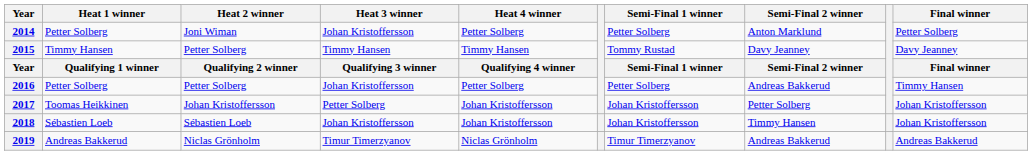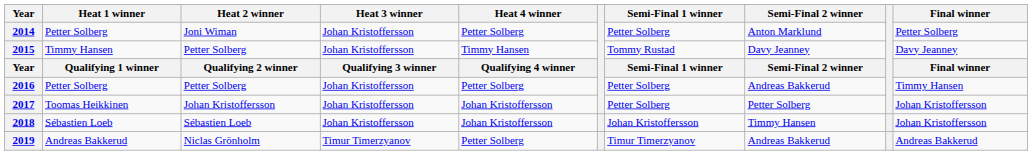 <table class="wikitable" width=100% style="font-size: 85%;">
 <tr>
 <th>Year</th>
 <th>Heat 1 winner</th>
 <th>Heat 2 winner</th>
 <th>Heat 3 winner</th>
 <th>Heat 4 winner</th>
 <th rowspan=6></th>
 <th>Semi-Final 1 winner</th>
 <th>Semi-Final 2 winner</th>
 <th rowspan=6></th>
 <th>Final winner</th>
 </tr>
 <tr>
 <th><a href='#'>2014</a></th>
 <td> <a href='#'>Petter Solberg</a></td>
 <td> <a href='#'>Joni Wiman</a></td>
 <td> <a href='#'>Johan Kristoffersson</a></td>
 <td> <a href='#'>Petter Solberg</a></td>
 <td> <a href='#'>Petter Solberg</a></td>
 <td> <a href='#'>Anton Marklund</a></td>
 <td> <a href='#'>Petter Solberg</a></td>
 </tr>
 <tr>
 <th><a href='#'>2015</a></th>
 <td> <a href='#'>Timmy Hansen</a></td>
 <td> <a href='#'>Petter Solberg</a></td>
-<td> <a href='#'>Timmy Hansen</a></td>
+<td> <a href='#'>Johan Kristoffersson</a></td>
 <td> <a href='#'>Timmy Hansen</a></td>
 <td> <a href='#'>Tommy Rustad</a></td>
 <td> <a href='#'>Davy Jeanney</a></td>
 <td> <a href='#'>Davy Jeanney</a></td>
 </tr>
 <tr>
 <th>Year</th>
 <th>Qualifying 1 winner</th>
 <th>Qualifying 2 winner</th>
 <th>Qualifying 3 winner</th>
 <th>Qualifying 4 winner</th>
 <th>Semi-Final 1 winner</th>
 <th>Semi-Final 2 winner</th>
 <th>Final winner</th>
 </tr>
 <tr>
 <th><a href='#'>2016</a></th>
 <td> <a href='#'>Petter Solberg</a></td>
 <td> <a href='#'>Petter Solberg</a></td>
 <td> <a href='#'>Johan Kristoffersson</a></td>
 <td> <a href='#'>Petter Solberg</a></td>
 <td> <a href='#'>Petter Solberg</a></td>
 <td> <a href='#'>Andreas Bakkerud</a></td>
 <td> <a href='#'>Timmy Hansen</a></td>
 </tr>
 <tr>
 <th><a href='#'>2017</a></th>
 <td> <a href='#'>Toomas Heikkinen</a></td>
 <td> <a href='#'>Johan Kristoffersson</a></td>
-<td> <a href='#'>Petter Solberg</a></td>
 <td> <a href='#'>Johan Kristoffersson</a></td>
 <td> <a href='#'>Johan Kristoffersson</a></td>
+<td> <a href='#'>Petter Solberg</a></td>
 <td> <a href='#'>Petter Solberg</a></td>
 <td> <a href='#'>Johan Kristoffersson</a></td>
 </tr>
 <tr>
 <th><a href='#'>2018</a></th>
 <td> <a href='#'>Sébastien Loeb</a></td>
 <td> <a href='#'>Sébastien Loeb</a></td>
 <td> <a href='#'>Johan Kristoffersson</a></td>
 <td> <a href='#'>Johan Kristoffersson</a></td>
 <th></th>
 <td> <a href='#'>Johan Kristoffersson</a></td>
 <td> <a href='#'>Timmy Hansen</a></td>
 <th></th>
 <td> <a href='#'>Johan Kristoffersson</a></td>
 </tr>
 <tr>
 <th><a href='#'>2019</a></th>
 <td> <a href='#'>Andreas Bakkerud</a></td>
 <td> <a href='#'>Niclas Grönholm</a></td>
 <td> <a href='#'>Timur Timerzyanov</a></td>
-<td> <a href='#'>Niclas Grönholm</a></td>
+<td> <a href='#'>Petter Solberg</a></td>
 <th></th>
 <td> <a href='#'>Timur Timerzyanov</a></td>
 <td> <a href='#'>Andreas Bakkerud</a></td>
 <th></th>
 <td> <a href='#'>Andreas Bakkerud</a></td>
 </tr>
 </table>
